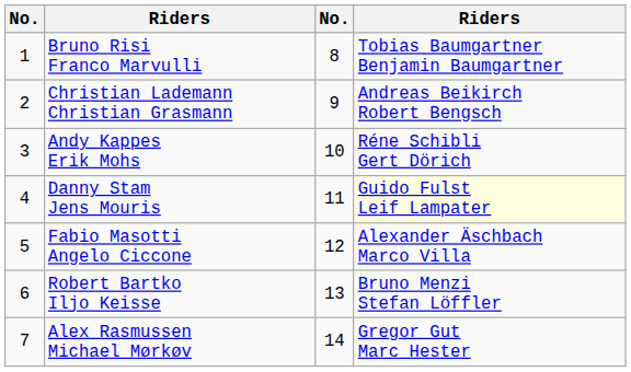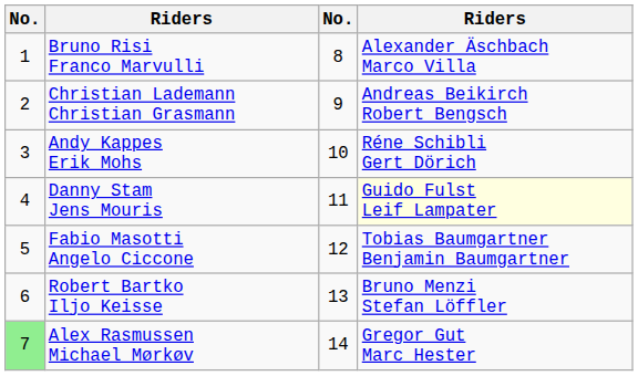 <table class="wikitable">
 <tr>
 <th width="20px">No.</th>
 <th width="200px">Riders</th>
 <th width="20px">No.</th>
 <th width="200px">Riders</th>
 </tr>
 <tr>
 <td align=center>1</td>
 <td> <a href='#'>Bruno Risi</a> <br>  <a href='#'>Franco Marvulli</a></td>
 <td align=center>8</td>
-<td> <a href='#'>Tobias Baumgartner</a> <br>  <a href='#'>Benjamin Baumgartner</a></td>
+<td> <a href='#'>Alexander Äschbach</a> <br>  <a href='#'>Marco Villa</a></td>
 </tr>
 <tr>
 <td align=center>2</td>
 <td> <a href='#'>Christian Lademann</a> <br>  <a href='#'>Christian Grasmann</a></td>
 <td align=center>9</td>
 <td> <a href='#'>Andreas Beikirch</a> <br>  <a href='#'>Robert Bengsch</a></td>
 </tr>
 <tr>
 <td align=center>3</td>
 <td> <a href='#'>Andy Kappes</a> <br>  <a href='#'>Erik Mohs</a></td>
 <td align=center>10</td>
 <td> <a href='#'>Réne Schibli</a> <br>  <a href='#'>Gert Dörich</a></td>
 </tr>
 <tr>
 <td align=center>4</td>
 <td> <a href='#'>Danny Stam</a> <br>  <a href='#'>Jens Mouris</a></td>
 <td align=center>11</td>
 <td style="background: lightyellow;"> <a href='#'>Guido Fulst</a> <br>  <a href='#'>Leif Lampater</a></td>
 </tr>
 <tr>
 <td align=center>5</td>
 <td> <a href='#'>Fabio Masotti</a> <br>  <a href='#'>Angelo Ciccone</a></td>
 <td align=center>12</td>
-<td> <a href='#'>Alexander Äschbach</a> <br>  <a href='#'>Marco Villa</a></td>
+<td> <a href='#'>Tobias Baumgartner</a> <br>  <a href='#'>Benjamin Baumgartner</a></td>
 </tr>
 <tr>
 <td align=center>6</td>
 <td> <a href='#'>Robert Bartko</a> <br>  <a href='#'>Iljo Keisse</a></td>
 <td align=center>13</td>
 <td> <a href='#'>Bruno Menzi</a> <br>  <a href='#'>Stefan Löffler</a></td>
 </tr>
 <tr>
-<td align=center>7</td>
+<td align=center style="background: lightgreen;">7</td>
 <td> <a href='#'>Alex Rasmussen</a> <br>  <a href='#'>Michael Mørkøv</a></td>
 <td align=center>14</td>
 <td> <a href='#'>Gregor Gut</a> <br>  <a href='#'>Marc Hester</a></td>
 </tr>
 </table>
